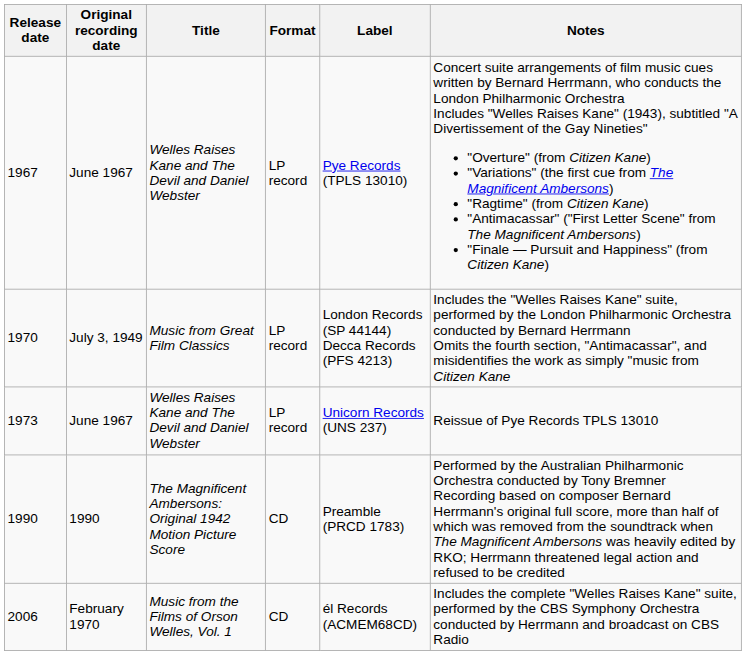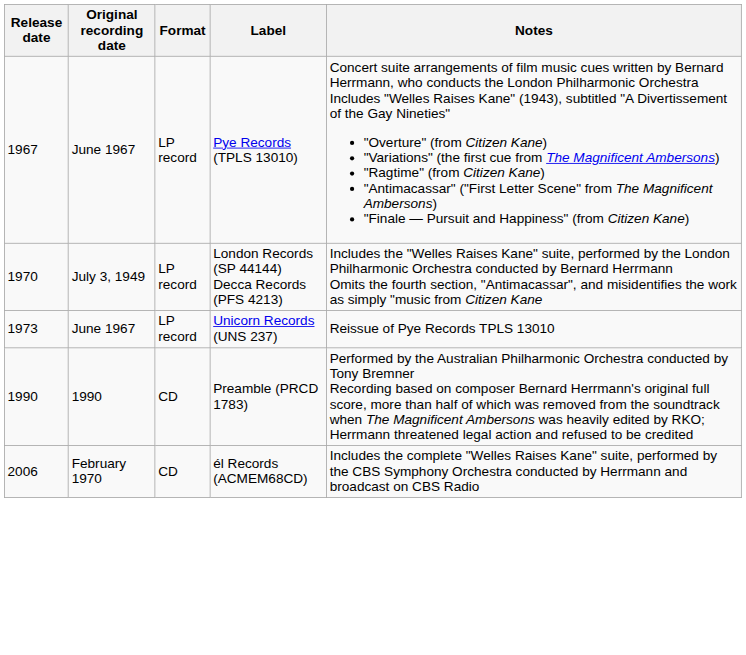 <table class="wikitable sortable">
 <tr>
 <th>Release date</th>
 <th class="unsortable">Original recording date</th>
-<th>Title</th>
 <th class="unsortable">Format</th>
 <th>Label</th>
 <th class="unsortable">Notes</th>
 </tr>
 <tr align="center">
 <td align="left">1967</td>
 <td align="left">June 1967</td>
-<td align="left"><em>Welles Raises Kane and The Devil and Daniel Webster</em></td>
 <td align="left">LP record</td>
 <td align="left"><a href='#'>Pye Records</a> (TPLS 13010)</td>
 <td align="left">Concert suite arrangements of film music cues written by Bernard Herrmann, who conducts the London Philharmonic Orchestra<br>Includes "Welles Raises Kane" (1943), subtitled "A Divertissement of the Gay Nineties"<br><ul><li>"Overture" (from <em>Citizen Kane</em>)</li><li>"Variations" (the first cue from <em><a href='#'>The Magnificent Ambersons</a></em>)</li><li>"Ragtime" (from <em>Citizen Kane</em>)</li><li>"Antimacassar" ("First Letter Scene" from <em>The Magnificent Ambersons</em>)</li><li>"Finale — Pursuit and Happiness" (from <em>Citizen Kane</em>)</li></ul></td>
 </tr>
 <tr align="center">
 <td align="left">1970</td>
 <td align="left">July 3, 1949</td>
-<td align="left"><em>Music from Great Film Classics</em></td>
 <td align="left">LP record</td>
 <td align="left">London Records (SP 44144)<br>Decca Records (PFS 4213)</td>
 <td align="left">Includes the "Welles Raises Kane" suite, performed by the London Philharmonic Orchestra conducted by Bernard Herrmann<br>Omits the fourth section, "Antimacassar", and misidentifies the work as simply "music from <em>Citizen Kane</em></td>
 </tr>
 <tr align="center">
 <td align="left">1973</td>
 <td align="left">June 1967</td>
-<td align="left"><em>Welles Raises Kane and The Devil and Daniel Webster</em></td>
 <td align="left">LP record</td>
 <td align="left"><a href='#'>Unicorn Records</a> (UNS 237)</td>
 <td align="left">Reissue of Pye Records TPLS 13010</td>
 </tr>
 <tr align="center">
 <td align="left">1990</td>
 <td align="left">1990</td>
-<td align="left"><em>The Magnificent Ambersons: Original 1942 Motion Picture Score</em></td>
 <td align="left">CD</td>
 <td align="left">Preamble (PRCD 1783)</td>
 <td align="left">Performed by the Australian Philharmonic Orchestra conducted by Tony Bremner<br>Recording based on composer Bernard Herrmann's original full score, more than half of which was removed from the soundtrack when <em>The Magnificent Ambersons</em> was heavily edited by RKO; Herrmann threatened legal action and refused to be credited</td>
 </tr>
 <tr align="center">
 <td align="left">2006</td>
 <td align="left">February 1970</td>
-<td align="left"><em>Music from the Films of Orson Welles, Vol. 1</em></td>
 <td align="left">CD</td>
 <td align="left">él Records (ACMEM68CD)</td>
 <td align="left">Includes the complete "Welles Raises Kane" suite, performed by the CBS Symphony Orchestra conducted by Herrmann and broadcast on CBS Radio</td>
 </tr>
 </table>
